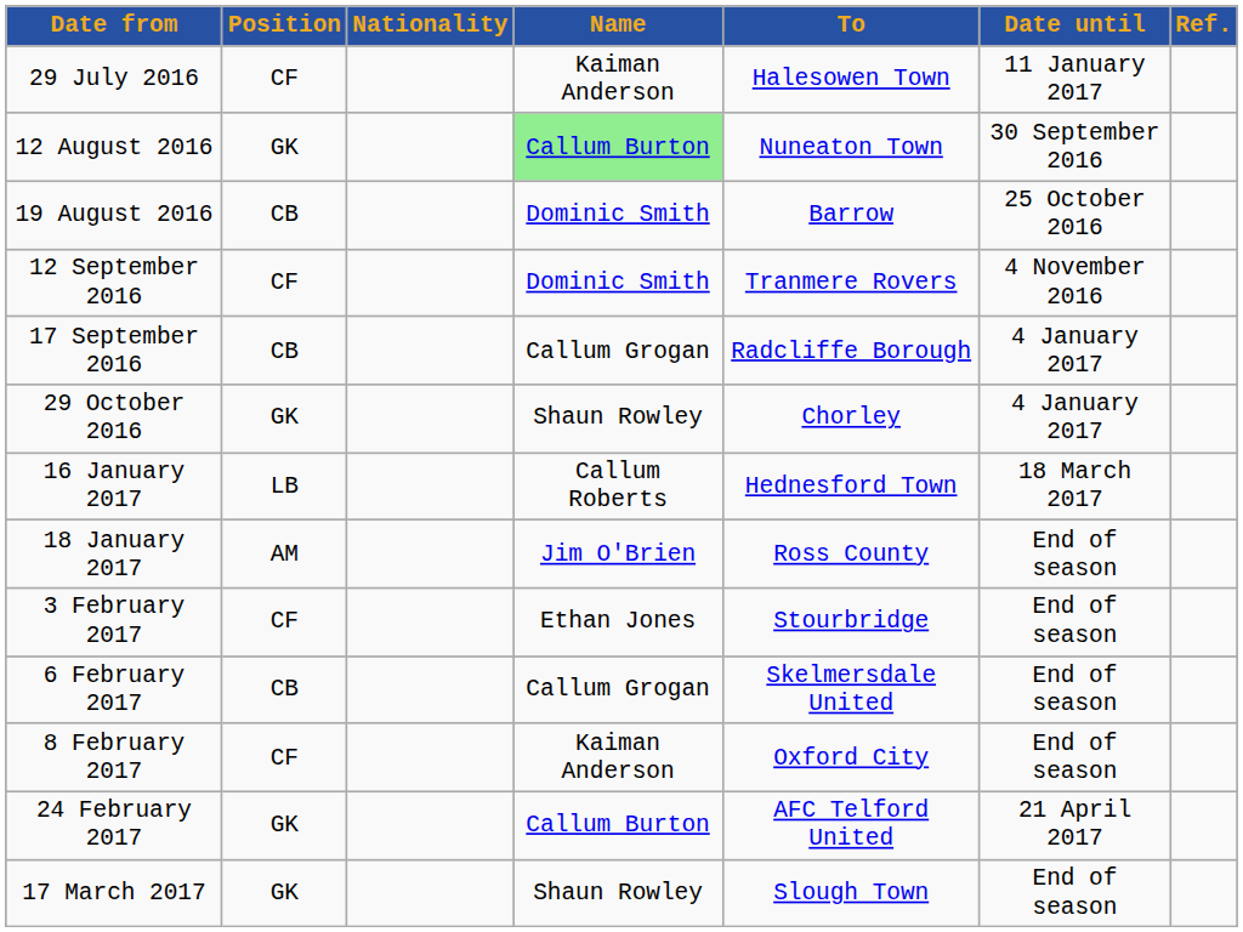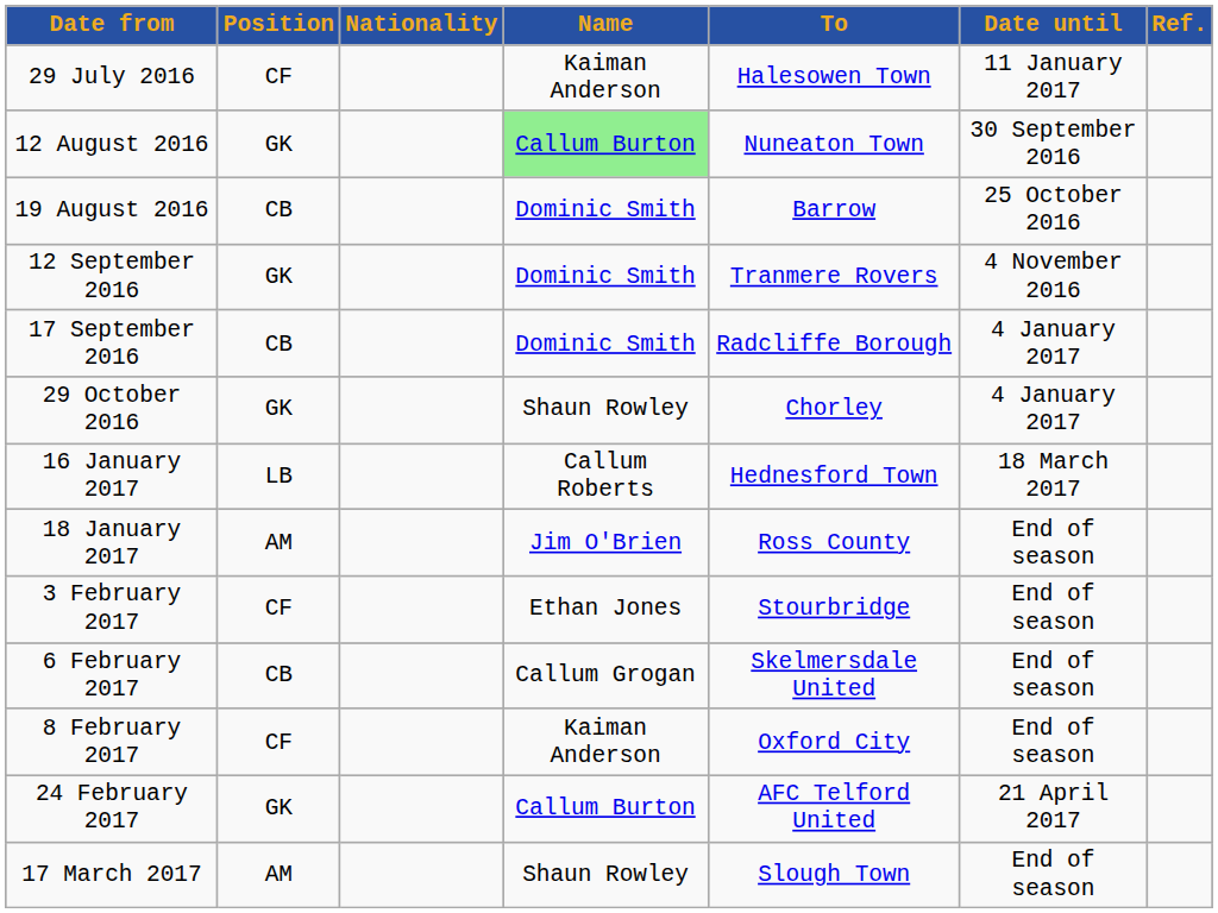 <table class="wikitable"  style="text-align:center; font-size:90%; ">
 <tr>
 <th style="background:#2751A3; color:#EEAB1F; width:150px;">Date from</th>
 <th style="background:#2751A3; color:#EEAB1F; width:50px;">Position</th>
 <th style="background:#2751A3; color:#EEAB1F; width:50px;">Nationality</th>
 <th style="background:#2751A3; color:#EEAB1F; width:150px;">Name</th>
 <th style="background:#2751A3; color:#EEAB1F; width:170px;">To</th>
 <th style="background:#2751A3; color:#EEAB1F; width:120px;">Date until</th>
 <th style="background:#2751A3; color:#EEAB1F; width:25px;">Ref.</th>
 </tr>
 <tr>
 <td>29 July 2016</td>
 <td>CF</td>
 <td></td>
 <td>Kaiman Anderson</td>
 <td><a href='#'>Halesowen Town</a></td>
 <td>11 January 2017</td>
 <td></td>
 </tr>
 <tr>
 <td>12 August 2016</td>
 <td>GK</td>
 <td></td>
 <td style="background: lightgreen;"><a href='#'>Callum Burton</a></td>
 <td><a href='#'>Nuneaton Town</a></td>
 <td>30 September 2016</td>
 <td></td>
 </tr>
 <tr>
 <td>19 August 2016</td>
 <td>CB</td>
 <td></td>
 <td><a href='#'>Dominic Smith</a></td>
 <td><a href='#'>Barrow</a></td>
 <td>25 October 2016</td>
 <td></td>
 </tr>
 <tr>
 <td>12 September 2016</td>
-<td>CF</td>
+<td>GK</td>
 <td></td>
 <td><a href='#'>Dominic Smith</a></td>
 <td><a href='#'>Tranmere Rovers</a></td>
 <td>4 November 2016</td>
 <td></td>
 </tr>
 <tr>
 <td>17 September 2016</td>
 <td>CB</td>
 <td></td>
-<td>Callum Grogan</td>
+<td><a href='#'>Dominic Smith</a></td>
 <td><a href='#'>Radcliffe Borough</a></td>
 <td>4 January 2017</td>
 <td></td>
 </tr>
 <tr>
 <td>29 October 2016</td>
 <td>GK</td>
 <td></td>
 <td>Shaun Rowley</td>
 <td><a href='#'>Chorley</a></td>
 <td>4 January 2017</td>
 <td></td>
 </tr>
 <tr>
 <td>16 January 2017</td>
 <td>LB</td>
 <td></td>
 <td>Callum Roberts</td>
 <td><a href='#'>Hednesford Town</a></td>
 <td>18 March 2017</td>
 <td></td>
 </tr>
 <tr>
 <td>18 January 2017</td>
 <td>AM</td>
 <td></td>
 <td><a href='#'>Jim O'Brien</a></td>
 <td> <a href='#'>Ross County</a></td>
 <td>End of season</td>
 <td></td>
 </tr>
 <tr>
 <td>3 February 2017</td>
 <td>CF</td>
 <td></td>
 <td>Ethan Jones</td>
 <td><a href='#'>Stourbridge</a></td>
 <td>End of season</td>
 <td></td>
 </tr>
 <tr>
 <td>6 February 2017</td>
 <td>CB</td>
 <td></td>
 <td>Callum Grogan</td>
 <td><a href='#'>Skelmersdale United</a></td>
 <td>End of season</td>
 <td></td>
 </tr>
 <tr>
 <td>8 February 2017</td>
 <td>CF</td>
 <td></td>
 <td>Kaiman Anderson</td>
 <td><a href='#'>Oxford City</a></td>
 <td>End of season</td>
 <td></td>
 </tr>
 <tr>
 <td>24 February 2017</td>
 <td>GK</td>
 <td></td>
 <td><a href='#'>Callum Burton</a></td>
 <td><a href='#'>AFC Telford United</a></td>
 <td>21 April 2017</td>
 <td></td>
 </tr>
 <tr>
 <td>17 March 2017</td>
-<td>GK</td>
+<td>AM</td>
 <td></td>
 <td>Shaun Rowley</td>
 <td><a href='#'>Slough Town</a></td>
 <td>End of season</td>
 <td></td>
 </tr>
 </table>
